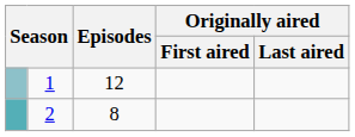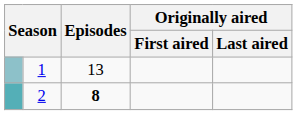 <table class="wikitable plainrowheaders" style="text-align:center">
 <tr>
 <th colspan="2" rowspan="2">Season</th>
 <th rowspan="2">Episodes</th>
 <th colspan="2">Originally aired</th>
 </tr>
 <tr>
 <th>First aired</th>
 <th>Last aired</th>
 </tr>
 <tr>
 <td style="background: #8dc1c9;"></td>
 <td><a href='#'>1</a></td>
-<td>12</td>
+<td>13</td>
 <td></td>
 <td></td>
 </tr>
 <tr>
 <td style="background: #54afb7;"></td>
 <td><a href='#'>2</a></td>
-<td>8</td>
+<td><strong>8</strong></td>
 <td></td>
 <td></td>
 </tr>
 </table>
